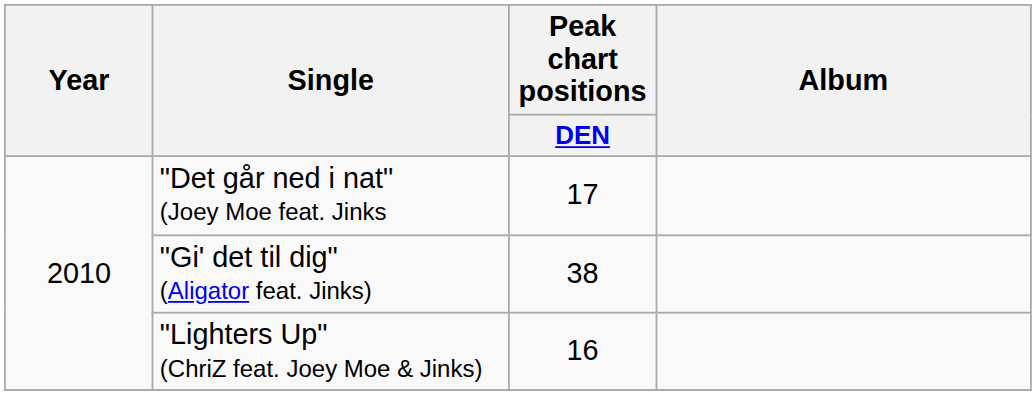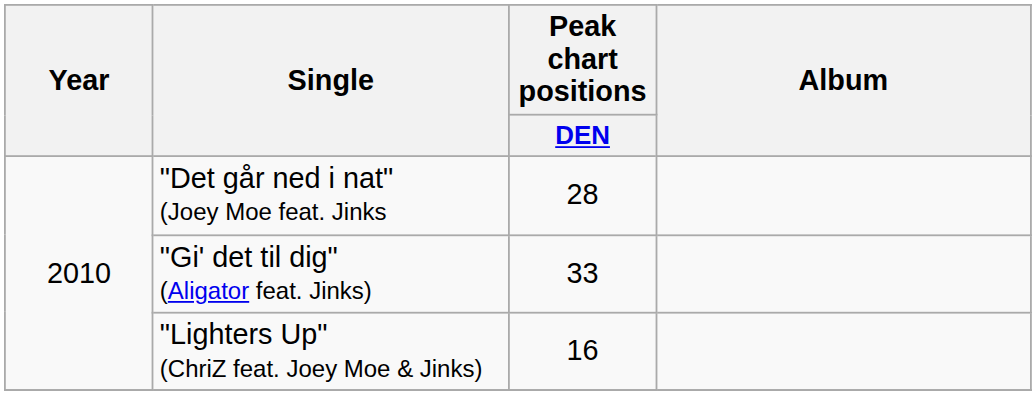 <table class="wikitable" style="text-align: center;">
 <tr>
 <th rowspan="2" width="75">Year</th>
 <th rowspan="2" width="190">Single</th>
 <th colspan="1" width="75">Peak <br>chart <br>positions</th>
 <th width="200" rowspan="2">Album</th>
 </tr>
 <tr style="font-size:90%;">
 <th style="width:4em;"><a href='#'>DEN</a></th>
 </tr>
 <tr>
 <td rowspan=3>2010</td>
 <td style="text-align:left;">"Det går ned i nat" <br><small>(Joey Moe feat. Jinks</small></td>
-<td>17</td>
+<td>28</td>
 <td></td>
 </tr>
 <tr>
 <td style="text-align:left;">"Gi' det til dig" <br><small>(<a href='#'>Aligator</a> feat. Jinks)</small></td>
-<td>38</td>
+<td>33</td>
 <td></td>
 </tr>
 <tr>
 <td style="text-align:left;">"Lighters Up" <br><small>(ChriZ feat. Joey Moe & Jinks)</small></td>
 <td>16</td>
 <td></td>
 </tr>
 <tr>
 </tr>
 </table>
